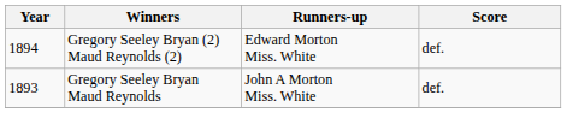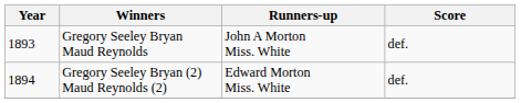 <table class="wikitable sortable">
 <tr>
 <th style="width:60px;">Year</th>
 <th style="width:200px;">Winners</th>
 <th style="width:200px;">Runners-up</th>
 <th style="width:160px;">Score</th>
 </tr>
 <tr>
+<td>1893</td>
+<td>  Gregory Seeley Bryan<br> Maud Reynolds</td>
+<td> John A Morton<br> Miss. White</td>
+<td>def.</td>
+</tr>
+<tr>
 <td>1894</td>
 <td>  Gregory Seeley Bryan (2)<br> Maud Reynolds (2)</td>
 <td> Edward Morton<br> Miss. White</td>
 <td>def.</td>
 </tr>
 <tr>
-<td>1893</td>
-<td>  Gregory Seeley Bryan<br> Maud Reynolds</td>
-<td> John A Morton<br> Miss. White</td>
-<td>def.</td>
-</tr>
-<tr>
 </tr>
 </table>
